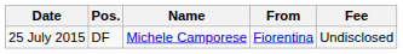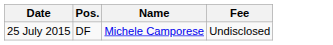 <table class="wikitable">
 <tr>
 <th>Date</th>
 <th>Pos.</th>
 <th>Name</th>
-<th>From</th>
 <th>Fee</th>
 </tr>
 <tr>
 <td>25 July 2015</td>
 <td>DF</td>
 <td> <a href='#'>Michele Camporese</a></td>
-<td> <a href='#'>Fiorentina</a></td>
 <td>Undisclosed</td>
 </tr>
 </table>
